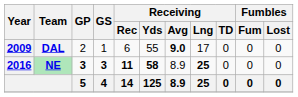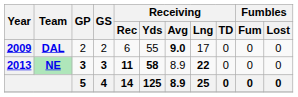 <table class="wikitable" style="text-align: center;">
 <tr>
 <th rowspan="2">Year</th>
 <th rowspan="2">Team</th>
 <th rowspan="2">GP</th>
 <th rowspan="2">GS</th>
 <th colspan="5">Receiving</th>
 <th colspan="2">Fumbles</th>
 </tr>
 <tr>
 <th>Rec</th>
 <th>Yds</th>
 <th>Avg</th>
 <th>Lng</th>
 <th>TD</th>
 <th>Fum</th>
 <th>Lost</th>
 </tr>
 <tr>
 <th><a href='#'>2009</a></th>
 <th><a href='#'>DAL</a></th>
 <td>2</td>
-<td>1</td>
+<td>2</td>
 <td>6</td>
 <td>55</td>
 <td><strong>9.0</strong></td>
 <td>17</td>
 <td>0</td>
 <td>0</td>
 <td>0</td>
 </tr>
 <tr>
-<th><a href='#'>2016</a></th>
+<th><a href='#'>2013</a></th>
 <th style="background:#afe6ba; width:3em;"><a href='#'>NE</a></th>
 <td><strong>3</strong></td>
 <td><strong>3</strong></td>
 <td><strong>11</strong></td>
 <td><strong>58</strong></td>
 <td>8.9</td>
-<td><strong>25</strong></td>
+<td><strong>22</strong></td>
 <td>0</td>
 <td>0</td>
 <td>0</td>
 </tr>
 <tr>
 <th colspan="2"></th>
 <th>5</th>
 <th>4</th>
 <th>14</th>
 <th>125</th>
 <th>8.9</th>
 <th>25</th>
 <th>0</th>
 <th>0</th>
 <th>0</th>
 </tr>
 <tr>
 </tr>
 </table>
